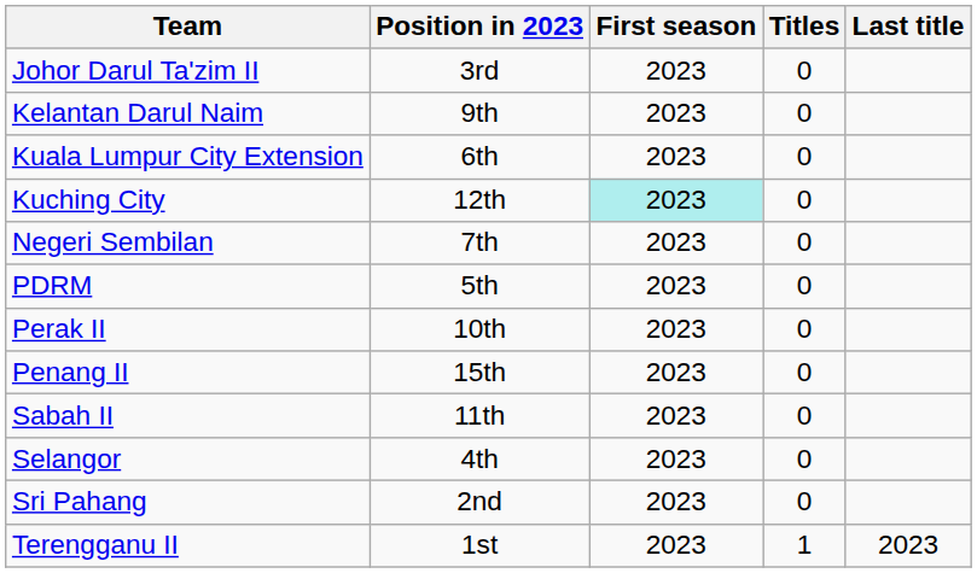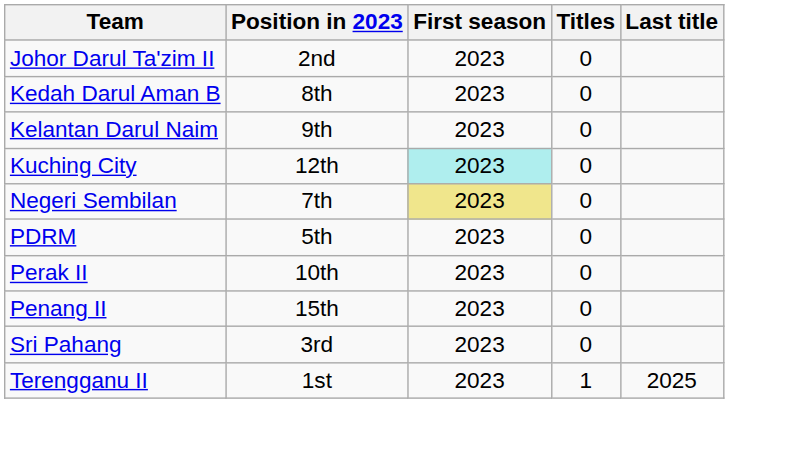 <table class="wikitable sortable" style="text-align:center">
 <tr>
 <th>Team</th>
 <th>Position in <a href='#'>2023</a></th>
 <th>First season</th>
 <th>Titles</th>
 <th>Last title</th>
 </tr>
 <tr>
 <td align=left><a href='#'>Johor Darul Ta'zim II</a></td>
-<td>3rd</td>
+<td>2nd</td>
+<td>2023</td>
+<td>0</td>
+<td></td>
+</tr>
+<tr>
+<td align=left><a href='#'>Kedah Darul Aman B</a></td>
+<td>8th</td>
 <td>2023</td>
 <td>0</td>
 <td></td>
 </tr>
 <tr>
 <td align=left><a href='#'>Kelantan Darul Naim</a></td>
 <td>9th</td>
-<td>2023</td>
-<td>0</td>
-<td></td>
-</tr>
-<tr>
-<td align=left><a href='#'>Kuala Lumpur City Extension</a></td>
-<td>6th</td>
 <td>2023</td>
 <td>0</td>
 <td></td>
 </tr>
 <tr>
 <td align=left><a href='#'>Kuching City</a></td>
 <td>12th</td>
 <td style="background: paleturquoise;">2023</td>
 <td>0</td>
 <td></td>
 </tr>
 <tr>
 <td align=left><a href='#'>Negeri Sembilan</a></td>
 <td>7th</td>
-<td>2023</td>
+<td style="background: khaki;">2023</td>
 <td>0</td>
 <td></td>
 </tr>
 <tr>
 <td align=left><a href='#'>PDRM</a></td>
 <td>5th</td>
 <td>2023</td>
 <td>0</td>
 <td></td>
 </tr>
 <tr>
 <td align=left><a href='#'>Perak II</a></td>
 <td>10th</td>
 <td>2023</td>
 <td>0</td>
 <td></td>
 </tr>
 <tr>
 <td align=left><a href='#'>Penang II</a></td>
 <td>15th</td>
 <td>2023</td>
 <td>0</td>
 <td></td>
 </tr>
 <tr>
-<td align=left><a href='#'>Sabah II</a></td>
-<td>11th</td>
-<td>2023</td>
-<td>0</td>
-<td></td>
-</tr>
-<tr>
-<td align=left><a href='#'>Selangor</a></td>
-<td>4th</td>
-<td>2023</td>
-<td>0</td>
-<td></td>
-</tr>
-<tr>
 <td align=left><a href='#'>Sri Pahang</a></td>
-<td>2nd</td>
+<td>3rd</td>
 <td>2023</td>
 <td>0</td>
 <td></td>
 </tr>
 <tr>
 <td align=left><a href='#'>Terengganu II</a></td>
 <td>1st</td>
 <td>2023</td>
 <td>1</td>
-<td>2023</td>
+<td>2025</td>
 </tr>
 </table>
